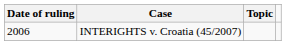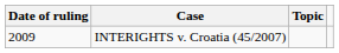 <table class="wikitable sortable">
 <tr>
 <th>Date of ruling</th>
 <th>Case</th>
 <th>Topic</th>
 <td></td>
 </tr>
 <tr>
-<td>2006</td>
+<td>2009</td>
 <td>INTERIGHTS v. Croatia (45/2007)</td>
 <td></td>
 </tr>
 </table>
